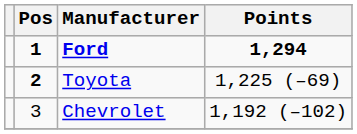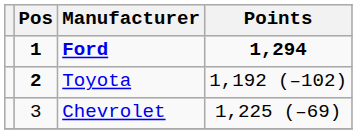 <table class="wikitable" style="font-size: 95%">
 <tr>
 <th></th>
 <th>Pos</th>
 <th>Manufacturer</th>
 <th>Points</th>
 </tr>
 <tr>
 <td align="left"></td>
 <td style="text-align:center;"><strong>1</strong></td>
 <td><strong><a href='#'>Ford</a></strong></td>
 <td style="text-align:center;"><strong>1,294</strong></td>
 </tr>
 <tr>
 <td align="left"></td>
 <td style="text-align:center;"><strong>2</strong></td>
 <td><a href='#'>Toyota</a></td>
-<td style="text-align:center;">1,225 (–69)</td>
+<td style="text-align:center;">1,192 (–102)</td>
 </tr>
 <tr>
 <td align="left"></td>
 <td style="text-align:center;">3</td>
 <td><a href='#'>Chevrolet</a></td>
-<td style="text-align:center;">1,192 (–102)</td>
+<td style="text-align:center;">1,225 (–69)</td>
 </tr>
 <tr class="sortbottom">
 </tr>
 </table>
